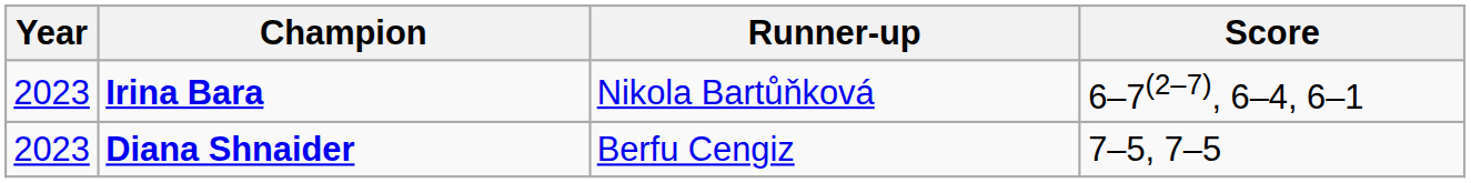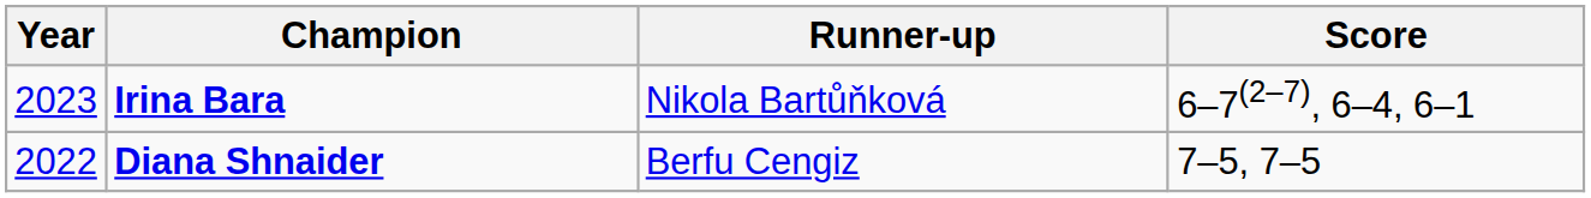 <table class="wikitable" style="font-size:90%">
 <tr>
 <th>Year</th>
 <th width="200">Champion</th>
 <th width="200">Runner-up</th>
 <th width="155">Score</th>
 </tr>
 <tr>
 <td><a href='#'>2023</a></td>
 <td> <strong><a href='#'>Irina Bara</a></strong></td>
 <td> <a href='#'>Nikola Bartůňková</a></td>
 <td>6–7<sup>(2–7)</sup>, 6–4, 6–1</td>
 </tr>
 <tr>
-<td><a href='#'>2023</a></td>
+<td><a href='#'>2022</a></td>
 <td> <strong><a href='#'>Diana Shnaider</a></strong></td>
 <td> <a href='#'>Berfu Cengiz</a></td>
 <td>7–5, 7–5</td>
 </tr>
 </table>
